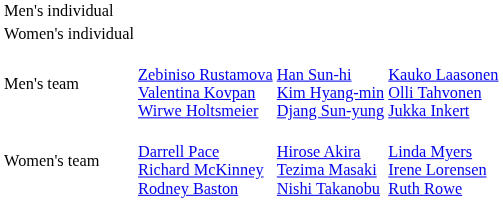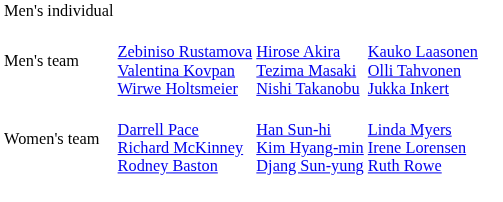 <table>
 <tr>
 <td>Men's individual</td>
 <td></td>
 <td></td>
 <td></td>
 </tr>
 <tr>
-<td>Women's individual</td>
-<td></td>
-<td></td>
-<td></td>
-</tr>
-<tr>
 <td>Men's team</td>
 <td> <br> <a href='#'>Zebiniso Rustamova</a> <br> <a href='#'>Valentina Kovpan</a> <br> <a href='#'>Wirwe Holtsmeier</a></td>
-<td> <br> <a href='#'>Han Sun-hi</a> <br> <a href='#'>Kim Hyang-min</a> <br> <a href='#'>Djang Sun-yung</a></td>
+<td> <br> <a href='#'>Hirose Akira</a> <br> <a href='#'>Tezima Masaki</a> <br> <a href='#'>Nishi Takanobu</a></td>
 <td> <br> <a href='#'>Kauko Laasonen</a> <br> <a href='#'>Olli Tahvonen</a> <br> <a href='#'>Jukka Inkert</a></td>
 </tr>
 <tr>
 <td>Women's team</td>
 <td> <br> <a href='#'>Darrell Pace</a> <br> <a href='#'>Richard McKinney</a> <br> <a href='#'>Rodney Baston</a></td>
-<td> <br> <a href='#'>Hirose Akira</a> <br> <a href='#'>Tezima Masaki</a> <br> <a href='#'>Nishi Takanobu</a></td>
+<td> <br> <a href='#'>Han Sun-hi</a> <br> <a href='#'>Kim Hyang-min</a> <br> <a href='#'>Djang Sun-yung</a></td>
 <td> <br> <a href='#'>Linda Myers</a> <br> <a href='#'>Irene Lorensen</a> <br> <a href='#'>Ruth Rowe</a></td>
 </tr>
 <tr>
 </tr>
 </table>
